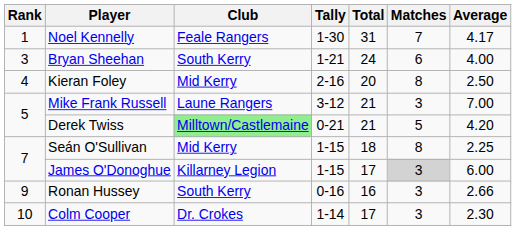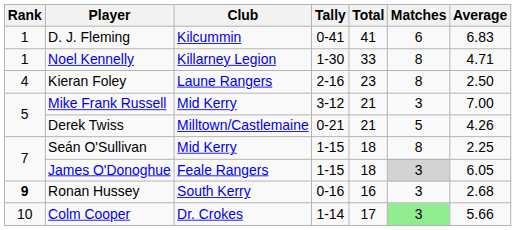 <table class="wikitable">
 <tr>
 <th>Rank</th>
 <th>Player</th>
 <th>Club</th>
 <th>Tally</th>
 <th>Total</th>
 <th>Matches</th>
 <th>Average</th>
 </tr>
 <tr>
 <td rowspan="1" style="text-align:center;">1</td>
-<td><a href='#'>Noel Kennelly</a></td>
-<td><a href='#'>Feale Rangers</a></td>
-<td align=center>1-30</td>
-<td align=center>31</td>
-<td align=center>7</td>
-<td align=center>4.17</td>
+<td>D. J. Fleming</td>
+<td><a href='#'>Kilcummin</a></td>
+<td align=center>0-41</td>
+<td align=center>41</td>
+<td align=center>6</td>
+<td align=center>6.83</td>
 </tr>
 <tr>
-<td rowspan="1" style="text-align:center;">3</td>
-<td><a href='#'>Bryan Sheehan</a></td>
-<td><a href='#'>South Kerry</a></td>
-<td align=center>1-21</td>
-<td align=center>24</td>
-<td align=center>6</td>
-<td align=center>4.00</td>
+<td rowspan="1" style="text-align:center;">1</td>
+<td><a href='#'>Noel Kennelly</a></td>
+<td><a href='#'>Killarney Legion</a></td>
+<td align=center>1-30</td>
+<td align=center>33</td>
+<td align=center>8</td>
+<td align=center>4.71</td>
 </tr>
 <tr>
 <td rowspan="1" style="text-align:center;">4</td>
 <td>Kieran Foley</td>
-<td><a href='#'>Mid Kerry</a></td>
+<td><a href='#'>Laune Rangers</a></td>
 <td align=center>2-16</td>
-<td align=center>20</td>
+<td align=center>23</td>
 <td align=center>8</td>
 <td align=center>2.50</td>
 </tr>
 <tr>
 <td rowspan="2" style="text-align:center;">5</td>
 <td><a href='#'>Mike Frank Russell</a></td>
-<td><a href='#'>Laune Rangers</a></td>
+<td><a href='#'>Mid Kerry</a></td>
 <td align=center>3-12</td>
 <td align=center>21</td>
 <td align=center>3</td>
 <td align=center>7.00</td>
 </tr>
 <tr>
 <td>Derek Twiss</td>
-<td style="background: lightgreen;"><a href='#'>Milltown/Castlemaine</a></td>
+<td><a href='#'>Milltown/Castlemaine</a></td>
 <td align=center>0-21</td>
 <td align=center>21</td>
 <td align=center>5</td>
-<td align=center>4.20</td>
+<td align=center>4.26</td>
 </tr>
 <tr>
 <td rowspan="2" style="text-align:center;">7</td>
 <td>Seán O'Sullivan</td>
 <td><a href='#'>Mid Kerry</a></td>
 <td align=center>1-15</td>
 <td align=center>18</td>
 <td align=center>8</td>
 <td align=center>2.25</td>
 </tr>
 <tr>
 <td><a href='#'>James O'Donoghue</a></td>
-<td><a href='#'>Killarney Legion</a></td>
+<td><a href='#'>Feale Rangers</a></td>
 <td align=center>1-15</td>
-<td align=center>17</td>
+<td align=center>18</td>
 <td align=center style="background: lightgrey;">3</td>
-<td align=center>6.00</td>
+<td align=center>6.05</td>
 </tr>
 <tr>
-<td rowspan="1" style="text-align:center;">9</td>
+<td rowspan="1" style="text-align:center;"><strong>9</strong></td>
 <td>Ronan Hussey</td>
 <td><a href='#'>South Kerry</a></td>
 <td align=center>0-16</td>
 <td align=center>16</td>
 <td align=center>3</td>
-<td align=center>2.66</td>
+<td align=center>2.68</td>
 </tr>
 <tr>
 <td rowspan="1" style="text-align:center;">10</td>
 <td><a href='#'>Colm Cooper</a></td>
 <td><a href='#'>Dr. Crokes</a></td>
 <td align=center>1-14</td>
 <td align=center>17</td>
-<td align=center>3</td>
-<td align=center>2.30</td>
+<td align=center style="background: lightgreen;">3</td>
+<td align=center>5.66</td>
 </tr>
 </table>
